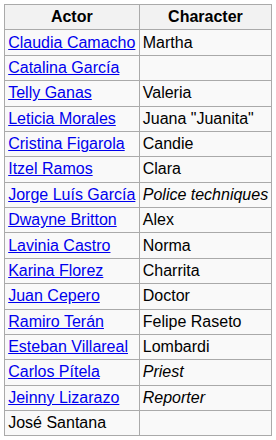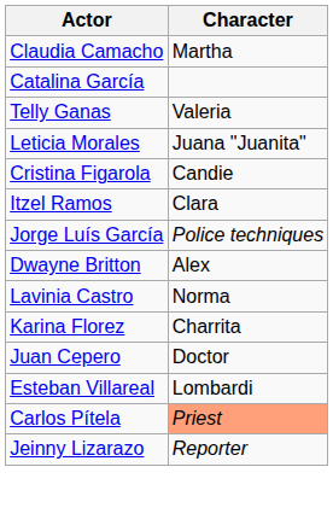 <table class="wikitable">
 <tr>
 <th>Actor</th>
 <th>Character</th>
 </tr>
 <tr>
 <td><a href='#'>Claudia Camacho</a></td>
 <td>Martha</td>
 </tr>
 <tr>
 <td><a href='#'>Catalina García</a></td>
 <td></td>
 </tr>
 <tr>
 <td><a href='#'>Telly Ganas</a></td>
 <td>Valeria</td>
 </tr>
 <tr>
 <td><a href='#'>Leticia Morales</a></td>
 <td>Juana "Juanita"</td>
 </tr>
 <tr>
 <td><a href='#'>Cristina Figarola</a></td>
 <td>Candie</td>
 </tr>
 <tr>
 <td><a href='#'>Itzel Ramos</a></td>
 <td>Clara</td>
 </tr>
 <tr>
 <td><a href='#'>Jorge Luís García</a></td>
 <td><em>Police techniques</em></td>
 </tr>
 <tr>
 <td><a href='#'>Dwayne Britton</a></td>
 <td>Alex</td>
 </tr>
 <tr>
 <td><a href='#'>Lavinia Castro</a></td>
 <td>Norma</td>
 </tr>
 <tr>
 <td><a href='#'>Karina Florez</a></td>
 <td>Charrita</td>
 </tr>
 <tr>
 <td><a href='#'>Juan Cepero</a></td>
 <td>Doctor</td>
 </tr>
 <tr>
-<td><a href='#'>Ramiro Terán</a></td>
-<td>Felipe Raseto</td>
-</tr>
-<tr>
 <td><a href='#'>Esteban Villareal</a></td>
 <td>Lombardi</td>
 </tr>
 <tr>
 <td><a href='#'>Carlos Pítela</a></td>
-<td><em>Priest</em></td>
+<td style="background: lightsalmon;"><em>Priest</em></td>
 </tr>
 <tr>
 <td><a href='#'>Jeinny Lizarazo</a></td>
 <td><em>Reporter</em></td>
 </tr>
-<tr>
-<td>José Santana</td>
-<td></td>
-</tr>
 </table>
